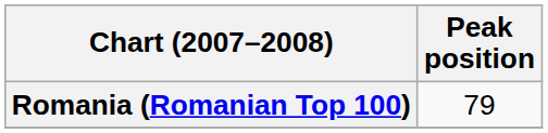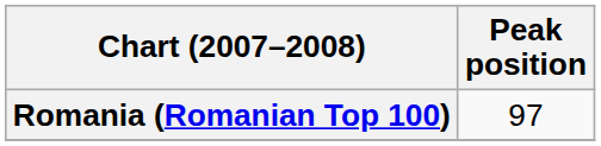 <table class="wikitable sortable plainrowheaders" style="text-align:center;">
 <tr>
 <th scope="col">Chart (2007–2008)</th>
 <th scope="col">Peak<br>position</th>
 </tr>
 <tr>
 <th scope="row">Romania (<a href='#'>Romanian Top 100</a>)</th>
-<td>79</td>
+<td>97</td>
 </tr>
 <tr>
 </tr>
 </table>
